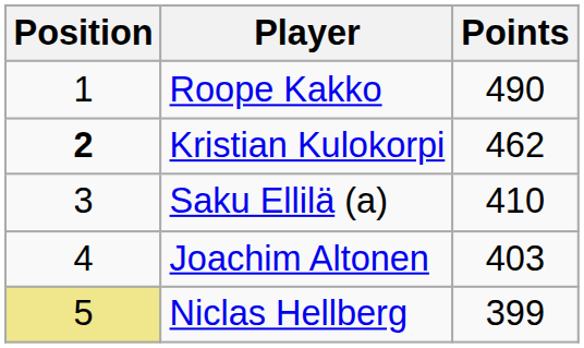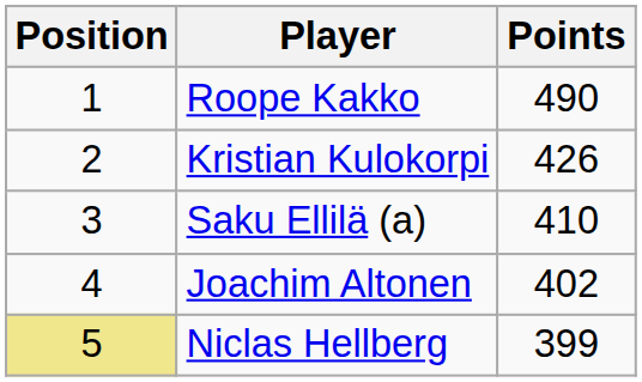 <table class=wikitable>
 <tr>
 <th>Position</th>
 <th>Player</th>
 <th>Points</th>
 </tr>
 <tr>
 <td align=center>1</td>
 <td> <a href='#'>Roope Kakko</a></td>
 <td align=center>490</td>
 </tr>
 <tr>
-<td align=center><strong>2</strong></td>
+<td align=center>2</td>
 <td> <a href='#'>Kristian Kulokorpi</a></td>
-<td align=center>462</td>
+<td align=center>426</td>
 </tr>
 <tr>
 <td align=center>3</td>
 <td> <a href='#'>Saku Ellilä</a> (a)</td>
 <td align=center>410</td>
 </tr>
 <tr>
 <td align=center>4</td>
 <td> <a href='#'>Joachim Altonen</a></td>
-<td align=center>403</td>
+<td align=center>402</td>
 </tr>
 <tr>
 <td align=center style="background: khaki;">5</td>
 <td> <a href='#'>Niclas Hellberg</a></td>
 <td align=center>399</td>
 </tr>
 </table>
